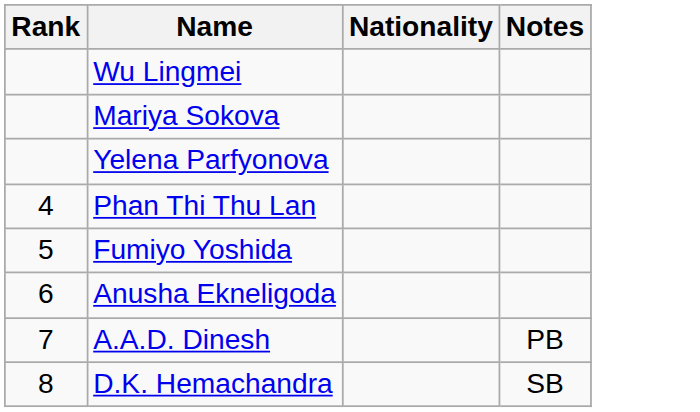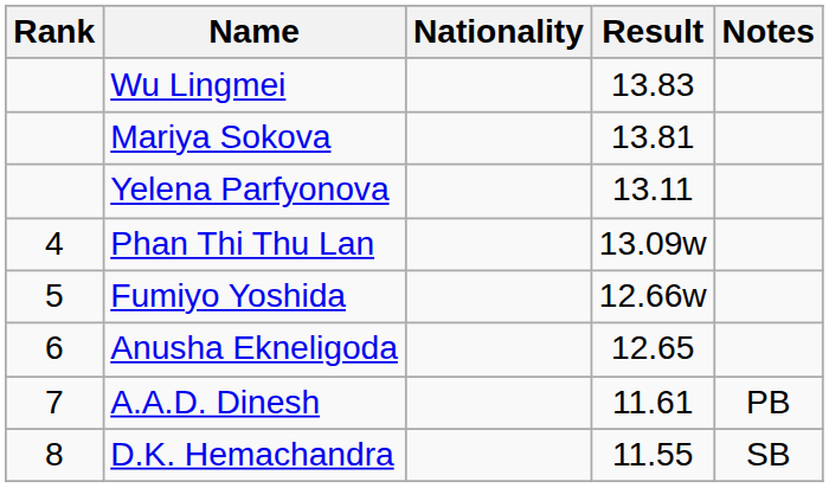 <table class="wikitable sortable" style="text-align:center">
 <tr>
 <th>Rank</th>
 <th>Name</th>
 <th>Nationality</th>
+<th>Result</th>
 <th>Notes</th>
 </tr>
 <tr>
 <td></td>
 <td align=left><a href='#'>Wu Lingmei</a></td>
 <td align=left></td>
+<td>13.83</td>
 <td></td>
 </tr>
 <tr>
 <td></td>
 <td align=left><a href='#'>Mariya Sokova</a></td>
 <td align=left></td>
+<td>13.81</td>
 <td></td>
 </tr>
 <tr>
 <td></td>
 <td align=left><a href='#'>Yelena Parfyonova</a></td>
 <td align=left></td>
+<td>13.11</td>
 <td></td>
 </tr>
 <tr>
 <td>4</td>
 <td align=left><a href='#'>Phan Thi Thu Lan</a></td>
 <td align=left></td>
+<td>13.09w</td>
 <td></td>
 </tr>
 <tr>
 <td>5</td>
 <td align=left><a href='#'>Fumiyo Yoshida</a></td>
 <td align=left></td>
+<td>12.66w</td>
 <td></td>
 </tr>
 <tr>
 <td>6</td>
 <td align=left><a href='#'>Anusha Ekneligoda</a></td>
 <td align=left></td>
+<td>12.65</td>
 <td></td>
 </tr>
 <tr>
 <td>7</td>
 <td align=left><a href='#'>A.A.D. Dinesh</a></td>
 <td align=left></td>
+<td>11.61</td>
 <td>PB</td>
 </tr>
 <tr>
 <td>8</td>
 <td align=left><a href='#'>D.K. Hemachandra</a></td>
 <td align=left></td>
+<td>11.55</td>
 <td>SB</td>
 </tr>
 </table>
